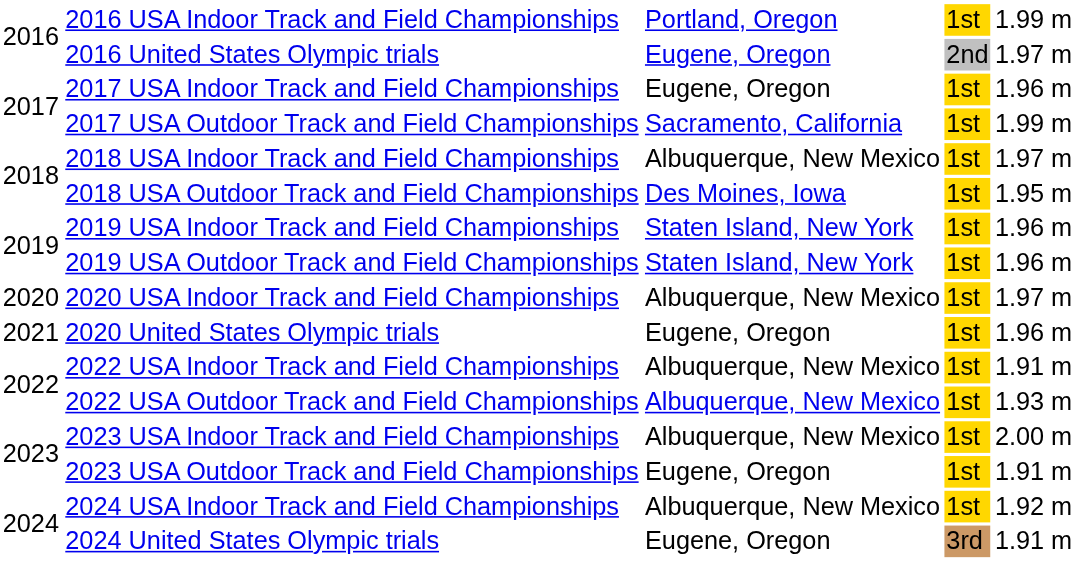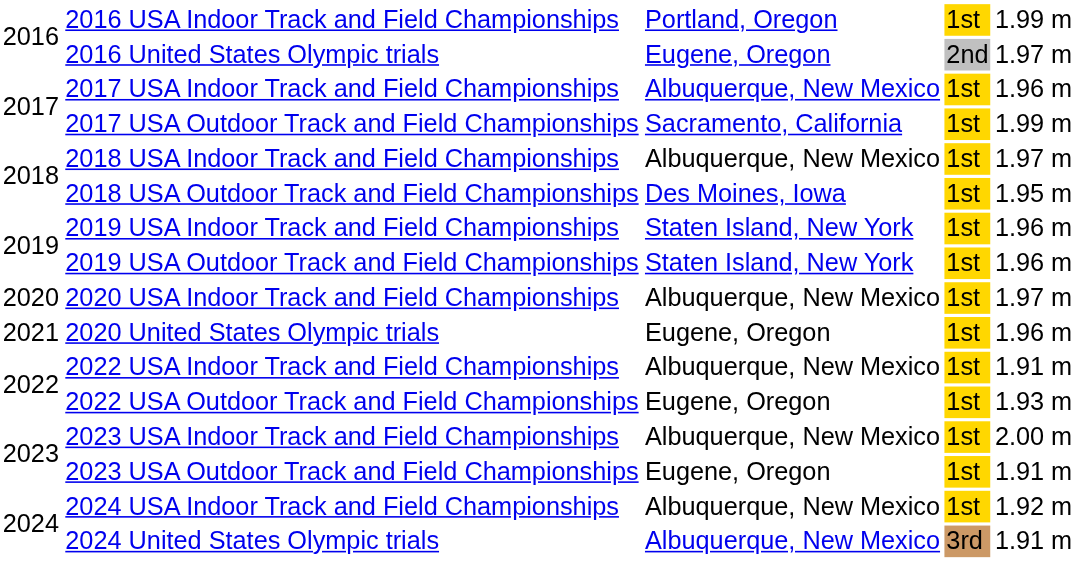 <table>
 <tr>
 <td rowspan=2>2016</td>
 <td><a href='#'>2016 USA Indoor Track and Field Championships</a></td>
 <td><a href='#'>Portland, Oregon</a></td>
 <td bgcolor=gold>1st</td>
 <td>1.99 m</td>
 </tr>
 <tr>
 <td><a href='#'>2016 United States Olympic trials</a></td>
 <td><a href='#'>Eugene, Oregon</a></td>
 <td bgcolor=silver>2nd</td>
 <td>1.97 m</td>
 </tr>
 <tr>
 <td rowspan=2>2017</td>
 <td><a href='#'>2017 USA Indoor Track and Field Championships</a></td>
-<td>Eugene, Oregon</td>
+<td><a href='#'>Albuquerque, New Mexico</a></td>
 <td bgcolor=gold>1st</td>
 <td>1.96 m</td>
 </tr>
 <tr>
 <td><a href='#'>2017 USA Outdoor Track and Field Championships</a></td>
 <td><a href='#'>Sacramento, California</a></td>
 <td bgcolor=gold>1st</td>
 <td>1.99 m</td>
 </tr>
 <tr>
 <td rowspan=2>2018</td>
 <td><a href='#'>2018 USA Indoor Track and Field Championships</a></td>
 <td>Albuquerque, New Mexico</td>
 <td bgcolor=gold>1st</td>
 <td>1.97 m</td>
 </tr>
 <tr>
 <td><a href='#'>2018 USA Outdoor Track and Field Championships</a></td>
 <td><a href='#'>Des Moines, Iowa</a></td>
 <td bgcolor=gold>1st</td>
 <td>1.95 m</td>
 </tr>
 <tr>
 <td rowspan=2>2019</td>
 <td><a href='#'>2019 USA Indoor Track and Field Championships</a></td>
 <td><a href='#'>Staten Island, New York</a></td>
 <td bgcolor=gold>1st</td>
 <td>1.96 m</td>
 </tr>
 <tr>
 <td><a href='#'>2019 USA Outdoor Track and Field Championships</a></td>
 <td><a href='#'>Staten Island, New York</a></td>
 <td bgcolor=gold>1st</td>
 <td>1.96 m</td>
 </tr>
 <tr>
 <td>2020</td>
 <td><a href='#'>2020 USA Indoor Track and Field Championships</a></td>
 <td>Albuquerque, New Mexico</td>
 <td bgcolor=gold>1st</td>
 <td>1.97 m</td>
 </tr>
 <tr>
 <td>2021</td>
 <td><a href='#'>2020 United States Olympic trials</a></td>
 <td>Eugene, Oregon</td>
 <td bgcolor=gold>1st</td>
 <td>1.96 m</td>
 </tr>
 <tr>
 <td rowspan=2>2022</td>
 <td><a href='#'>2022 USA Indoor Track and Field Championships</a></td>
 <td>Albuquerque, New Mexico</td>
 <td bgcolor=gold>1st</td>
 <td>1.91 m</td>
 </tr>
 <tr>
 <td><a href='#'>2022 USA Outdoor Track and Field Championships</a></td>
-<td><a href='#'>Albuquerque, New Mexico</a></td>
+<td>Eugene, Oregon</td>
 <td bgcolor=gold>1st</td>
 <td>1.93 m</td>
 </tr>
 <tr>
 <td rowspan=2>2023</td>
 <td><a href='#'>2023 USA Indoor Track and Field Championships</a></td>
 <td>Albuquerque, New Mexico</td>
 <td bgcolor=gold>1st</td>
 <td>2.00 m</td>
 </tr>
 <tr>
 <td><a href='#'>2023 USA Outdoor Track and Field Championships</a></td>
 <td>Eugene, Oregon</td>
 <td bgcolor=gold>1st</td>
 <td>1.91 m</td>
 </tr>
 <tr>
 <td rowspan=2>2024</td>
 <td><a href='#'>2024 USA Indoor Track and Field Championships</a></td>
 <td>Albuquerque, New Mexico</td>
 <td bgcolor=gold>1st</td>
 <td>1.92 m</td>
 </tr>
 <tr>
 <td><a href='#'>2024 United States Olympic trials</a></td>
-<td>Eugene, Oregon</td>
+<td><a href='#'>Albuquerque, New Mexico</a></td>
 <td bgcolor=cc9966>3rd</td>
 <td>1.91 m</td>
 </tr>
 <tr>
 </tr>
 </table>
